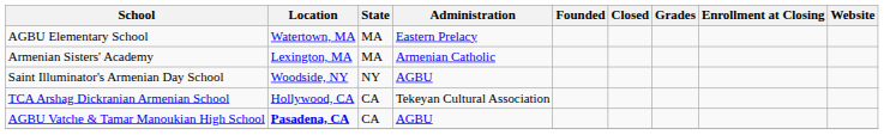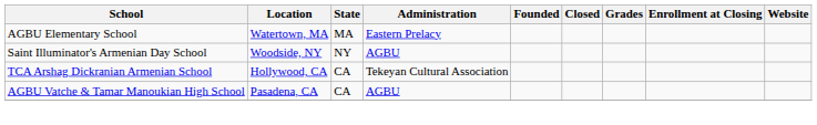 <table class="wikitable sortable">
 <tr>
 <th>School</th>
 <th>Location</th>
 <th>State</th>
 <th>Administration</th>
 <th>Founded</th>
 <th>Closed</th>
 <th>Grades</th>
 <th>Enrollment at Closing</th>
 <th>Website</th>
 </tr>
 <tr>
 <td>AGBU Elementary School</td>
 <td><a href='#'>Watertown, MA</a></td>
 <td>MA</td>
 <td><a href='#'>Eastern Prelacy</a></td>
-<td></td>
-<td></td>
-<td></td>
-<td></td>
-<td></td>
-</tr>
-<tr>
-<td>Armenian Sisters' Academy</td>
-<td><a href='#'>Lexington, MA</a></td>
-<td>MA</td>
-<td><a href='#'>Armenian Catholic</a></td>
 <td></td>
 <td></td>
 <td></td>
 <td></td>
 <td></td>
 </tr>
 <tr>
 <td>Saint Illuminator's Armenian Day School</td>
 <td><a href='#'>Woodside, NY</a></td>
 <td>NY</td>
 <td><a href='#'>AGBU</a></td>
 <td></td>
 <td></td>
 <td></td>
 <td></td>
 <td></td>
 </tr>
 <tr>
 <td><a href='#'>TCA Arshag Dickranian Armenian School</a></td>
 <td><a href='#'>Hollywood, CA</a></td>
 <td>CA</td>
 <td>Tekeyan Cultural Association</td>
 <td></td>
 <td></td>
 <td></td>
 <td></td>
 <td></td>
 </tr>
 <tr>
 <td><a href='#'>AGBU Vatche & Tamar Manoukian High School</a></td>
-<td><strong><a href='#'>Pasadena, CA</a></strong></td>
+<td><a href='#'>Pasadena, CA</a></td>
 <td>CA</td>
 <td><a href='#'>AGBU</a></td>
 <td></td>
 <td></td>
 <td></td>
 <td></td>
 <td></td>
 </tr>
 <tr>
 </tr>
 </table>
